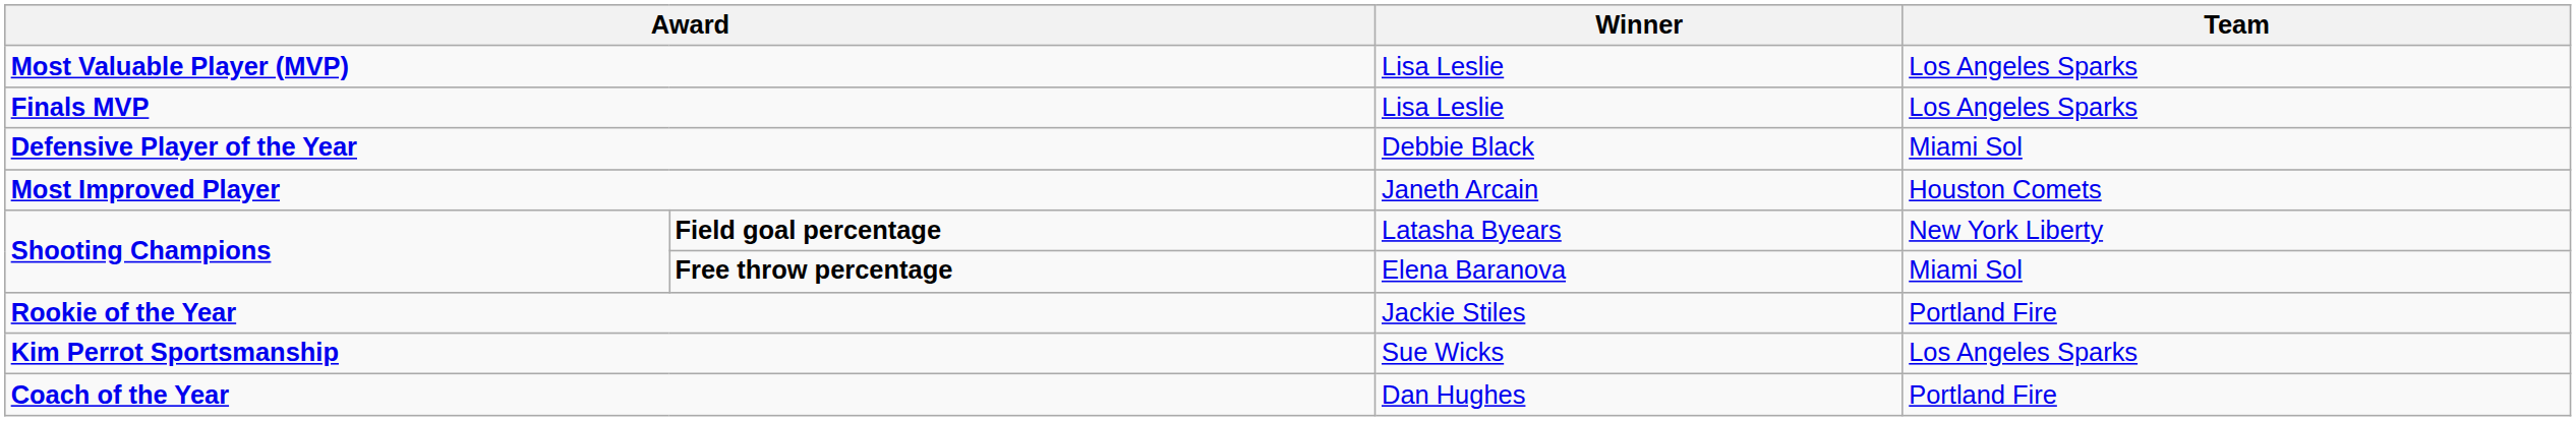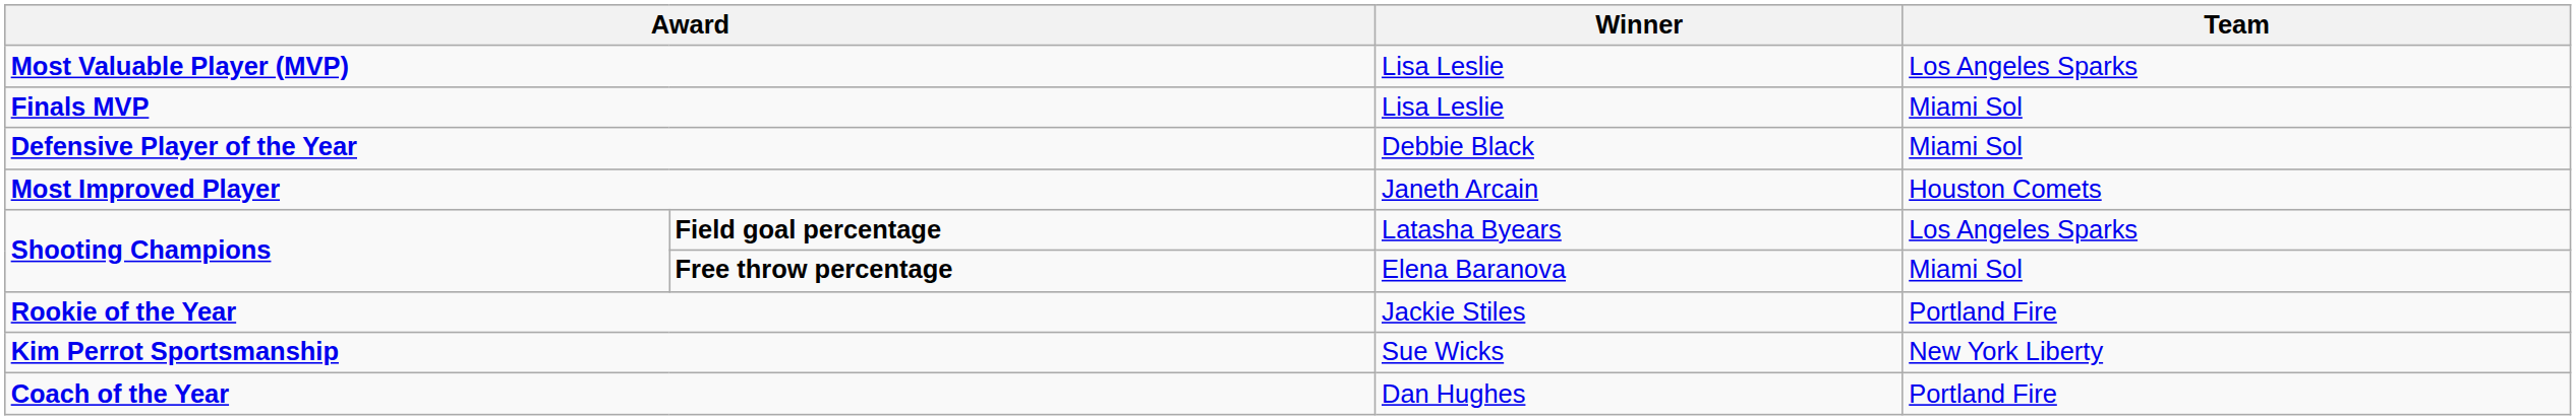 <table class="wikitable" style="width: 80%">
 <tr>
 <th colspan="2" width="39%">Award</th>
 <th width=15%>Winner</th>
 <th width=19%>Team</th>
 </tr>
 <tr>
 <td colspan="2"><strong><a href='#'>Most Valuable Player (MVP)</a></strong></td>
 <td><a href='#'>Lisa Leslie</a></td>
 <td><a href='#'>Los Angeles Sparks</a></td>
 </tr>
 <tr>
 <td colspan="2"><strong><a href='#'>Finals MVP</a></strong></td>
 <td><a href='#'>Lisa Leslie</a></td>
-<td><a href='#'>Los Angeles Sparks</a></td>
+<td><a href='#'>Miami Sol</a></td>
 </tr>
 <tr>
 <td colspan="2"><strong><a href='#'>Defensive Player of the Year</a></strong></td>
 <td><a href='#'>Debbie Black</a></td>
 <td><a href='#'>Miami Sol</a></td>
 </tr>
 <tr>
 <td colspan="2"><strong><a href='#'>Most Improved Player</a></strong></td>
 <td><a href='#'>Janeth Arcain</a></td>
 <td><a href='#'>Houston Comets</a></td>
 </tr>
 <tr>
 <td rowspan="2"><strong><a href='#'>Shooting Champions</a></strong></td>
 <td><strong>Field goal percentage</strong></td>
 <td><a href='#'>Latasha Byears</a></td>
-<td><a href='#'>New York Liberty</a></td>
+<td><a href='#'>Los Angeles Sparks</a></td>
 </tr>
 <tr>
 <td><strong>Free throw percentage</strong></td>
 <td><a href='#'>Elena Baranova</a></td>
 <td><a href='#'>Miami Sol</a></td>
 </tr>
 <tr>
 <td colspan="2"><strong><a href='#'>Rookie of the Year</a></strong></td>
 <td><a href='#'>Jackie Stiles</a></td>
 <td><a href='#'>Portland Fire</a></td>
 </tr>
 <tr>
 <td colspan="2"><strong><a href='#'>Kim Perrot Sportsmanship</a></strong></td>
 <td><a href='#'>Sue Wicks</a></td>
-<td><a href='#'>Los Angeles Sparks</a></td>
+<td><a href='#'>New York Liberty</a></td>
 </tr>
 <tr>
 <td colspan="2"><strong><a href='#'>Coach of the Year</a></strong></td>
 <td><a href='#'>Dan Hughes</a></td>
 <td><a href='#'>Portland Fire</a></td>
 </tr>
 </table>
